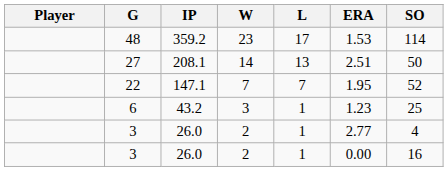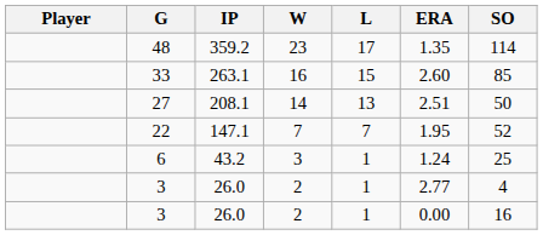 <table class="wikitable sortable">
 <tr>
 <th bgcolor="#DDDDFF" width="16%">Player</th>
 <th bgcolor="#DDDDFF" width="9%">G</th>
 <th bgcolor="#DDDDFF" width="9%">IP</th>
 <th bgcolor="#DDDDFF" width="9%">W</th>
 <th bgcolor="#DDDDFF" width="9%">L</th>
 <th bgcolor="#DDDDFF" width="9%">ERA</th>
 <th bgcolor="#DDDDFF" width="9%">SO</th>
 </tr>
 <tr align="center">
 <td></td>
 <td>48</td>
 <td>359.2</td>
 <td>23</td>
 <td>17</td>
-<td>1.53</td>
+<td>1.35</td>
 <td>114</td>
+</tr>
+<tr align="center">
+<td></td>
+<td>33</td>
+<td>263.1</td>
+<td>16</td>
+<td>15</td>
+<td>2.60</td>
+<td>85</td>
 </tr>
 <tr align="center">
 <td></td>
 <td>27</td>
 <td>208.1</td>
 <td>14</td>
 <td>13</td>
 <td>2.51</td>
 <td>50</td>
 </tr>
 <tr align="center">
 <td></td>
 <td>22</td>
 <td>147.1</td>
 <td>7</td>
 <td>7</td>
 <td>1.95</td>
 <td>52</td>
 </tr>
 <tr align="center">
 <td></td>
 <td>6</td>
 <td>43.2</td>
 <td>3</td>
 <td>1</td>
-<td>1.23</td>
+<td>1.24</td>
 <td>25</td>
 </tr>
 <tr align="center">
 <td></td>
 <td>3</td>
 <td>26.0</td>
 <td>2</td>
 <td>1</td>
 <td>2.77</td>
 <td>4</td>
 </tr>
 <tr align="center">
 <td></td>
 <td>3</td>
 <td>26.0</td>
 <td>2</td>
 <td>1</td>
 <td>0.00</td>
 <td>16</td>
 </tr>
 </table>
